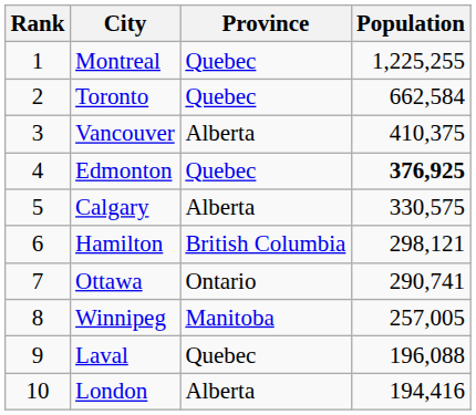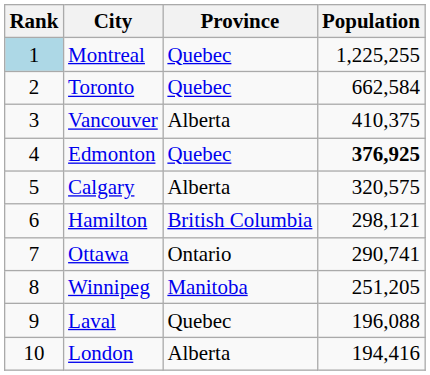 <table class="wikitable sortable">
 <tr>
 <th>Rank</th>
 <th>City</th>
 <th>Province</th>
 <th>Population</th>
 </tr>
 <tr>
-<td align=center>1</td>
+<td align=center style="background: lightblue;">1</td>
 <td><a href='#'>Montreal</a></td>
 <td><a href='#'>Quebec</a></td>
 <td align=right>1,225,255</td>
 </tr>
 <tr>
 <td align=center>2</td>
 <td><a href='#'>Toronto</a></td>
 <td><a href='#'>Quebec</a></td>
 <td align=right>662,584</td>
 </tr>
 <tr>
 <td align=center>3</td>
 <td><a href='#'>Vancouver</a></td>
 <td>Alberta</td>
 <td align=right>410,375</td>
 </tr>
 <tr>
 <td align=center>4</td>
 <td><a href='#'>Edmonton</a></td>
 <td><a href='#'>Quebec</a></td>
 <td align=right><strong>376,925</strong></td>
 </tr>
 <tr>
 <td align=center>5</td>
 <td><a href='#'>Calgary</a></td>
 <td>Alberta</td>
-<td align=right>330,575</td>
+<td align=right>320,575</td>
 </tr>
 <tr>
 <td align=center>6</td>
 <td><a href='#'>Hamilton</a></td>
 <td><a href='#'>British Columbia</a></td>
 <td align=right>298,121</td>
 </tr>
 <tr>
 <td align=center>7</td>
 <td><a href='#'>Ottawa</a></td>
 <td>Ontario</td>
 <td align=right>290,741</td>
 </tr>
 <tr>
 <td align=center>8</td>
 <td><a href='#'>Winnipeg</a></td>
 <td><a href='#'>Manitoba</a></td>
-<td align=right>257,005</td>
+<td align=right>251,205</td>
 </tr>
 <tr>
 <td align=center>9</td>
 <td><a href='#'>Laval</a></td>
 <td>Quebec</td>
 <td align=right>196,088</td>
 </tr>
 <tr>
 <td align=center>10</td>
 <td><a href='#'>London</a></td>
 <td>Alberta</td>
 <td align=right>194,416</td>
 </tr>
 </table>
